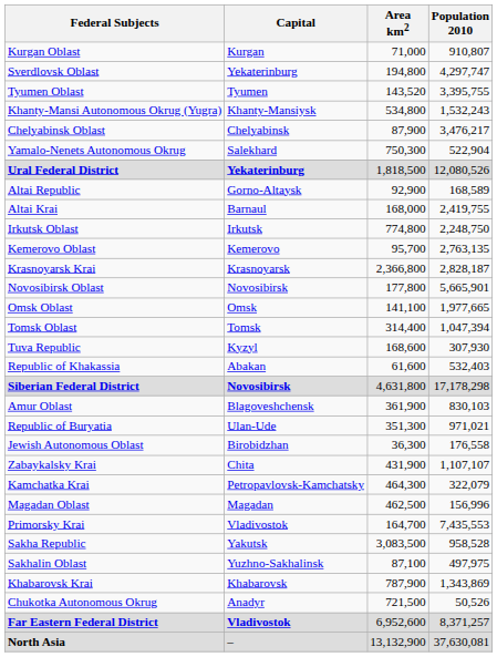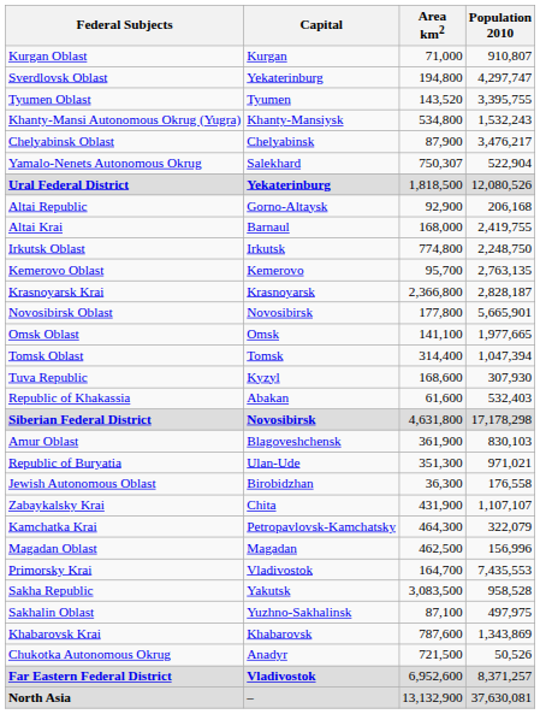 <table class="wikitable sortable">
 <tr>
 <th>Federal Subjects</th>
 <th>Capital</th>
 <th>Area<br>km<sup>2</sup></th>
 <th>Population<br>2010</th>
 </tr>
 <tr>
 <td> <a href='#'>Kurgan Oblast</a></td>
 <td><a href='#'>Kurgan</a></td>
 <td style="text-align:right;">71,000</td>
 <td style="text-align:right;">910,807</td>
 </tr>
 <tr>
 <td> <a href='#'>Sverdlovsk Oblast</a></td>
 <td><a href='#'>Yekaterinburg</a></td>
 <td style="text-align:right;">194,800</td>
 <td style="text-align:right;">4,297,747</td>
 </tr>
 <tr>
 <td> <a href='#'>Tyumen Oblast</a></td>
 <td><a href='#'>Tyumen</a></td>
 <td style="text-align:right;">143,520</td>
 <td style="text-align:right;">3,395,755</td>
 </tr>
 <tr>
 <td> <a href='#'>Khanty-Mansi Autonomous Okrug (Yugra)</a></td>
 <td><a href='#'>Khanty-Mansiysk</a></td>
 <td style="text-align:right;">534,800</td>
 <td style="text-align:right;">1,532,243</td>
 </tr>
 <tr>
 <td> <a href='#'>Chelyabinsk Oblast</a></td>
 <td><a href='#'>Chelyabinsk</a></td>
 <td style="text-align:right;">87,900</td>
 <td style="text-align:right;">3,476,217</td>
 </tr>
 <tr>
 <td> <a href='#'>Yamalo-Nenets Autonomous Okrug</a></td>
 <td><a href='#'>Salekhard</a></td>
-<td style="text-align:right;">750,300</td>
+<td style="text-align:right;">750,307</td>
 <td style="text-align:right;">522,904</td>
 </tr>
 <tr style="background: #DDD;">
 <td><strong><a href='#'>Ural Federal District</a></strong></td>
 <td><strong><a href='#'>Yekaterinburg</a></strong></td>
 <td style="text-align:right;">1,818,500</td>
 <td style="text-align:right;">12,080,526</td>
 </tr>
 <tr>
 <td> <a href='#'>Altai Republic</a></td>
 <td><a href='#'>Gorno-Altaysk</a></td>
 <td style="text-align:right;">92,900</td>
-<td style="text-align:right;">168,589</td>
+<td style="text-align:right;">206,168</td>
 </tr>
 <tr>
 <td> <a href='#'>Altai Krai</a></td>
 <td><a href='#'>Barnaul</a></td>
 <td style="text-align:right;">168,000</td>
 <td style="text-align:right;">2,419,755</td>
 </tr>
 <tr>
 <td> <a href='#'>Irkutsk Oblast</a></td>
 <td><a href='#'>Irkutsk</a></td>
 <td style="text-align:right;">774,800</td>
 <td style="text-align:right;">2,248,750</td>
 </tr>
 <tr>
 <td> <a href='#'>Kemerovo Oblast</a></td>
 <td><a href='#'>Kemerovo</a></td>
 <td style="text-align:right;">95,700</td>
 <td style="text-align:right;">2,763,135</td>
 </tr>
 <tr>
 <td> <a href='#'>Krasnoyarsk Krai</a></td>
 <td><a href='#'>Krasnoyarsk</a></td>
 <td style="text-align:right;">2,366,800</td>
 <td style="text-align:right;">2,828,187</td>
 </tr>
 <tr>
 <td> <a href='#'>Novosibirsk Oblast</a></td>
 <td><a href='#'>Novosibirsk</a></td>
 <td style="text-align:right;">177,800</td>
 <td style="text-align:right;">5,665,901</td>
 </tr>
 <tr>
 <td> <a href='#'>Omsk Oblast</a></td>
 <td><a href='#'>Omsk</a></td>
 <td style="text-align:right;">141,100</td>
 <td style="text-align:right;">1,977,665</td>
 </tr>
 <tr>
 <td> <a href='#'>Tomsk Oblast</a></td>
 <td><a href='#'>Tomsk</a></td>
 <td style="text-align:right;">314,400</td>
 <td style="text-align:right;">1,047,394</td>
 </tr>
 <tr>
 <td> <a href='#'>Tuva Republic</a></td>
 <td><a href='#'>Kyzyl</a></td>
 <td style="text-align:right;">168,600</td>
 <td style="text-align:right;">307,930</td>
 </tr>
 <tr>
 <td> <a href='#'>Republic of Khakassia</a></td>
 <td><a href='#'>Abakan</a></td>
 <td style="text-align:right;">61,600</td>
 <td style="text-align:right;">532,403</td>
 </tr>
 <tr style="background: #DDD;">
 <td><strong><a href='#'>Siberian Federal District</a></strong></td>
 <td><strong><a href='#'>Novosibirsk</a></strong></td>
 <td style="text-align:right;">4,631,800</td>
 <td style="text-align:right;">17,178,298</td>
 </tr>
 <tr>
 <td> <a href='#'>Amur Oblast</a></td>
 <td><a href='#'>Blagoveshchensk</a></td>
 <td style="text-align:right;">361,900</td>
 <td style="text-align:right;">830,103</td>
 </tr>
 <tr>
 <td> <a href='#'>Republic of Buryatia</a></td>
 <td><a href='#'>Ulan-Ude</a></td>
 <td style="text-align:right;">351,300</td>
 <td style="text-align:right;">971,021</td>
 </tr>
 <tr>
 <td> <a href='#'>Jewish Autonomous Oblast</a></td>
 <td><a href='#'>Birobidzhan</a></td>
 <td style="text-align:right;">36,300</td>
 <td style="text-align:right;">176,558</td>
 </tr>
 <tr>
 <td> <a href='#'>Zabaykalsky Krai</a></td>
 <td><a href='#'>Chita</a></td>
 <td align="right">431,900</td>
 <td align="right">1,107,107</td>
 </tr>
 <tr>
 <td> <a href='#'>Kamchatka Krai</a></td>
 <td><a href='#'>Petropavlovsk-Kamchatsky</a></td>
 <td style="text-align:right;">464,300</td>
 <td style="text-align:right;">322,079</td>
 </tr>
 <tr>
 <td> <a href='#'>Magadan Oblast</a></td>
 <td><a href='#'>Magadan</a></td>
 <td style="text-align:right;">462,500</td>
 <td style="text-align:right;">156,996</td>
 </tr>
 <tr>
 <td> <a href='#'>Primorsky Krai</a></td>
 <td><a href='#'>Vladivostok</a></td>
 <td style="text-align:right;">164,700</td>
 <td style="text-align:right;">7,435,553</td>
 </tr>
 <tr>
 <td> <a href='#'>Sakha Republic</a></td>
 <td><a href='#'>Yakutsk</a></td>
 <td style="text-align:right;">3,083,500</td>
 <td style="text-align:right;">958,528</td>
 </tr>
 <tr>
 <td> <a href='#'>Sakhalin Oblast</a></td>
 <td><a href='#'>Yuzhno-Sakhalinsk</a></td>
 <td style="text-align:right;">87,100</td>
 <td style="text-align:right;">497,975</td>
 </tr>
 <tr>
 <td> <a href='#'>Khabarovsk Krai</a></td>
 <td><a href='#'>Khabarovsk</a></td>
-<td style="text-align:right;">787,900</td>
+<td style="text-align:right;">787,600</td>
 <td style="text-align:right;">1,343,869</td>
 </tr>
 <tr>
 <td> <a href='#'>Chukotka Autonomous Okrug</a></td>
 <td><a href='#'>Anadyr</a></td>
 <td style="text-align:right;">721,500</td>
 <td style="text-align:right;">50,526</td>
 </tr>
 <tr style="background: #DDD;">
 <td><strong><a href='#'>Far Eastern Federal District</a></strong></td>
 <td><strong><a href='#'>Vladivostok</a></strong></td>
 <td style="text-align:right;">6,952,600</td>
 <td style="text-align:right;">8,371,257</td>
 </tr>
 <tr style="background: #DDD;" | class="sortbottom">
 <td><strong>North Asia</strong></td>
 <td>–</td>
 <td style="text-align:right;">13,132,900</td>
 <td style="text-align:right;">37,630,081</td>
 </tr>
 </table>
